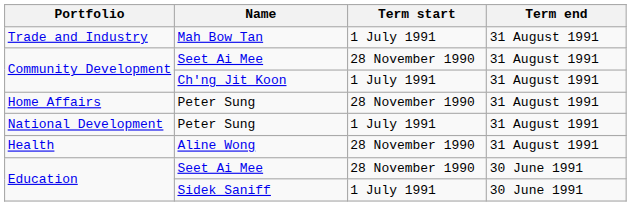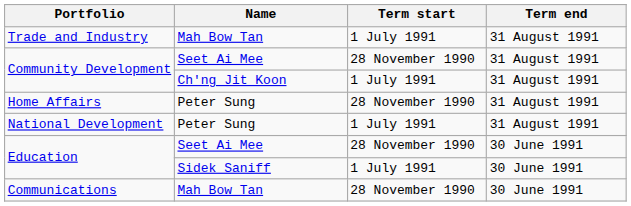 <table class="wikitable unsortable" style="font-size: 90%;">
 <tr>
 <th scope="col">Portfolio</th>
 <th scope="col" width="150px">Name</th>
 <th scope="col" width="120px">Term start</th>
 <th scope="col" width="120px">Term end</th>
 </tr>
 <tr>
 <td><a href='#'>Trade and Industry</a></td>
 <td><a href='#'>Mah Bow Tan</a></td>
 <td>1 July 1991</td>
 <td>31 August 1991</td>
 </tr>
 <tr>
 <td rowspan="2"><a href='#'>Community Development</a></td>
 <td><a href='#'>Seet Ai Mee</a></td>
 <td>28 November 1990</td>
 <td>31 August 1991</td>
 </tr>
 <tr>
 <td><a href='#'>Ch'ng Jit Koon</a></td>
 <td>1 July 1991</td>
 <td>31 August 1991</td>
 </tr>
 <tr>
 <td><a href='#'>Home Affairs</a></td>
 <td>Peter Sung</td>
 <td>28 November 1990</td>
 <td>31 August 1991</td>
 </tr>
 <tr>
 <td><a href='#'>National Development</a></td>
 <td>Peter Sung</td>
 <td>1 July 1991</td>
 <td>31 August 1991</td>
 </tr>
 <tr>
-<td><a href='#'>Health</a></td>
-<td><a href='#'>Aline Wong</a></td>
-<td>28 November 1990</td>
-<td>31 August 1991</td>
-</tr>
-<tr>
 <td rowspan="2"><a href='#'>Education</a></td>
 <td><a href='#'>Seet Ai Mee</a></td>
 <td>28 November 1990</td>
 <td>30 June 1991</td>
 </tr>
 <tr>
 <td><a href='#'>Sidek Saniff</a></td>
 <td>1 July 1991</td>
 <td>30 June 1991</td>
 </tr>
+<tr>
+<td><a href='#'>Communications</a></td>
+<td><a href='#'>Mah Bow Tan</a></td>
+<td>28 November 1990</td>
+<td>30 June 1991</td>
+</tr>
 </table>
